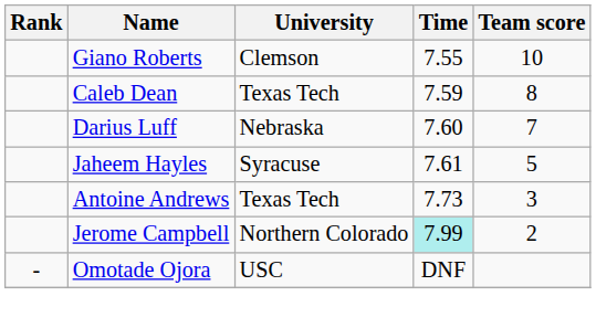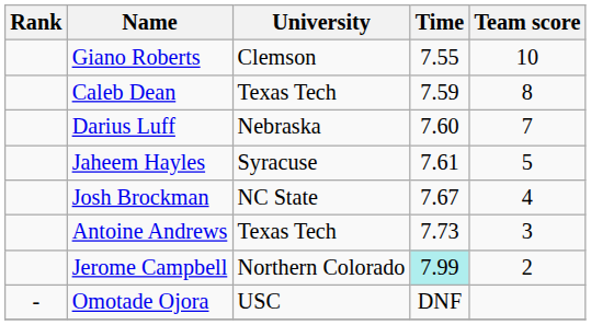 <table class="wikitable sortable" style="text-align:center">
 <tr>
 <th>Rank</th>
 <th>Name</th>
 <th>University</th>
 <th>Time</th>
 <th>Team score</th>
 </tr>
 <tr>
 <td></td>
 <td align=left><a href='#'>Giano Roberts</a></td>
 <td align="left">Clemson</td>
 <td>7.55</td>
 <td>10</td>
 </tr>
 <tr>
 <td></td>
 <td align=left><a href='#'>Caleb Dean</a></td>
 <td align="left">Texas Tech</td>
 <td>7.59</td>
 <td>8</td>
 </tr>
 <tr>
 <td></td>
 <td align=left><a href='#'>Darius Luff</a></td>
 <td align="left">Nebraska</td>
 <td>7.60</td>
 <td>7</td>
 </tr>
 <tr>
 <td></td>
 <td align=left><a href='#'>Jaheem Hayles</a></td>
 <td align="left">Syracuse</td>
 <td>7.61</td>
 <td>5</td>
 </tr>
 <tr>
 <td></td>
+<td align=left><a href='#'>Josh Brockman</a></td>
+<td align="left">NC State</td>
+<td>7.67</td>
+<td>4</td>
+</tr>
+<tr>
+<td></td>
 <td align=left><a href='#'>Antoine Andrews</a></td>
 <td align="left">Texas Tech</td>
 <td>7.73</td>
 <td>3</td>
 </tr>
 <tr>
 <td></td>
 <td align=left><a href='#'>Jerome Campbell</a></td>
 <td align="left">Northern Colorado</td>
 <td style="background: paleturquoise;">7.99</td>
 <td>2</td>
 </tr>
 <tr>
 <td>-</td>
 <td align="left"><a href='#'>Omotade Ojora</a></td>
 <td align="left">USC</td>
 <td>DNF</td>
 <td></td>
 </tr>
 <tr>
 </tr>
 </table>
